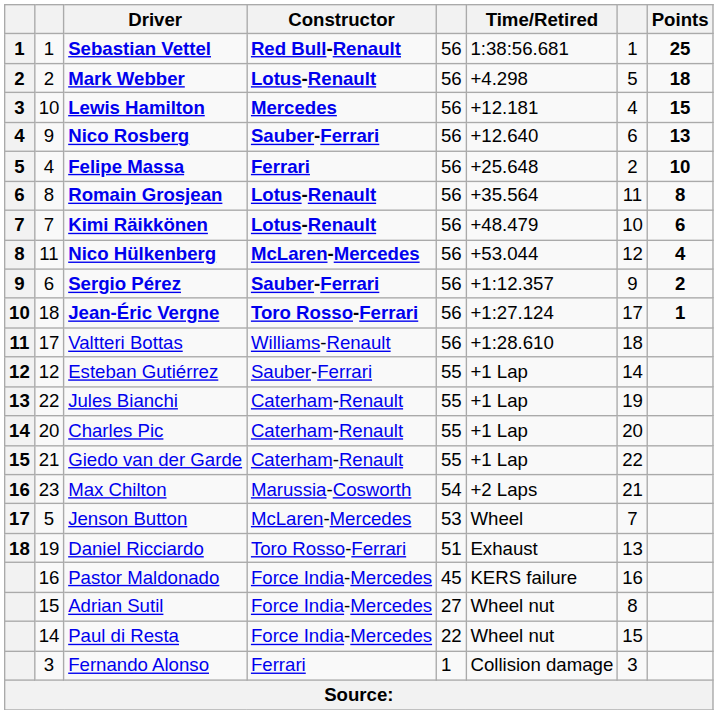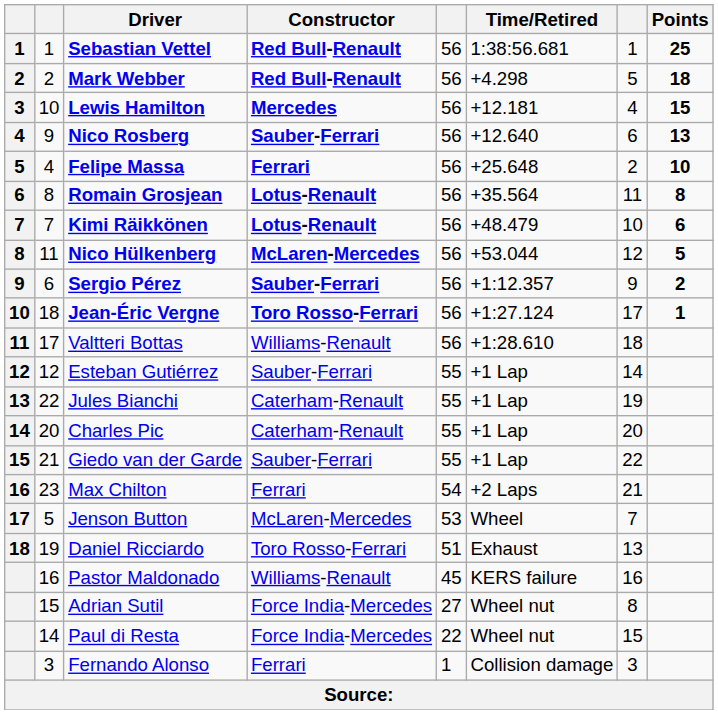 <table class="wikitable sortable" style="font-size: 85%">
 <tr>
 <th scope="col"></th>
 <th scope="col"></th>
 <th scope="col">Driver</th>
 <th scope="col">Constructor</th>
 <th scope="col" class="unsortable"></th>
 <th scope="col" class="unsortable">Time/Retired</th>
 <th scope="col"></th>
 <th scope="col">Points</th>
 </tr>
 <tr>
 <th scope="row">1</th>
 <td align="center">1</td>
 <td data-sort-value="VET"><strong> <a href='#'>Sebastian Vettel</a></strong></td>
 <td><strong><a href='#'>Red Bull</a>-<a href='#'>Renault</a></strong></td>
 <td>56</td>
 <td>1:38:56.681</td>
 <td align="center">1</td>
 <td align="center"><strong>25</strong></td>
 </tr>
 <tr>
 <th scope="row">2</th>
 <td align="center">2</td>
 <td data-sort-value="WEB"><strong> <a href='#'>Mark Webber</a></strong></td>
-<td><strong><a href='#'>Lotus</a>-<a href='#'>Renault</a></strong></td>
+<td><strong><a href='#'>Red Bull</a>-<a href='#'>Renault</a></strong></td>
 <td>56</td>
 <td>+4.298</td>
 <td align="center">5</td>
 <td align="center"><strong>18</strong></td>
 </tr>
 <tr>
 <th scope="row">3</th>
 <td align="center">10</td>
 <td data-sort-value="HAM"><strong> <a href='#'>Lewis Hamilton</a></strong></td>
 <td><strong><a href='#'>Mercedes</a></strong></td>
 <td>56</td>
 <td>+12.181</td>
 <td align="center">4</td>
 <td align="center"><strong>15</strong></td>
 </tr>
 <tr>
 <th scope="row">4</th>
 <td align="center">9</td>
 <td data-sort-value="ROS"><strong> <a href='#'>Nico Rosberg</a></strong></td>
 <td><strong><a href='#'>Sauber</a>-<a href='#'>Ferrari</a></strong></td>
 <td>56</td>
 <td>+12.640</td>
 <td align="center">6</td>
 <td align="center"><strong>13</strong></td>
 </tr>
 <tr>
 <th scope="row">5</th>
 <td align="center">4</td>
 <td data-sort-value="MAS"><strong> <a href='#'>Felipe Massa</a></strong></td>
 <td><strong><a href='#'>Ferrari</a></strong></td>
 <td>56</td>
 <td>+25.648</td>
 <td align="center">2</td>
 <td align="center"><strong>10</strong></td>
 </tr>
 <tr>
 <th scope="row">6</th>
 <td align="center">8</td>
 <td data-sort-value="GRO"><strong> <a href='#'>Romain Grosjean</a></strong></td>
 <td><strong><a href='#'>Lotus</a>-<a href='#'>Renault</a></strong></td>
 <td>56</td>
 <td>+35.564</td>
 <td align="center">11</td>
 <td align="center"><strong>8</strong></td>
 </tr>
 <tr>
 <th scope="row">7</th>
 <td align="center">7</td>
 <td data-sort-value="RAI"><strong> <a href='#'>Kimi Räikkönen</a></strong></td>
 <td><strong><a href='#'>Lotus</a>-<a href='#'>Renault</a></strong></td>
 <td>56</td>
 <td>+48.479</td>
 <td align="center">10</td>
 <td align="center"><strong>6</strong></td>
 </tr>
 <tr>
 <th scope="row">8</th>
 <td align="center">11</td>
 <td data-sort-value="HUL"><strong> <a href='#'>Nico Hülkenberg</a></strong></td>
 <td><strong><a href='#'>McLaren</a>-<a href='#'>Mercedes</a></strong></td>
 <td>56</td>
 <td>+53.044</td>
 <td align="center">12</td>
-<td align="center"><strong>4</strong></td>
+<td align="center"><strong>5</strong></td>
 </tr>
 <tr>
 <th scope="row">9</th>
 <td align="center">6</td>
 <td data-sort-value="PER"><strong> <a href='#'>Sergio Pérez</a></strong></td>
 <td><strong><a href='#'>Sauber</a>-<a href='#'>Ferrari</a></strong></td>
 <td>56</td>
 <td>+1:12.357</td>
 <td align="center">9</td>
 <td align="center"><strong>2</strong></td>
 </tr>
 <tr>
 <th scope="row">10</th>
 <td align="center">18</td>
 <td data-sort-value="VER"><strong> <a href='#'>Jean-Éric Vergne</a></strong></td>
 <td><strong><a href='#'>Toro Rosso</a>-<a href='#'>Ferrari</a></strong></td>
 <td>56</td>
 <td>+1:27.124</td>
 <td align="center">17</td>
 <td align="center"><strong>1</strong></td>
 </tr>
 <tr>
 <th scope="row">11</th>
 <td align="center">17</td>
 <td data-sort-value="BOT"> <a href='#'>Valtteri Bottas</a></td>
 <td><a href='#'>Williams</a>-<a href='#'>Renault</a></td>
 <td>56</td>
 <td>+1:28.610</td>
 <td align="center">18</td>
 <td></td>
 </tr>
 <tr>
 <th scope="row">12</th>
 <td align="center">12</td>
 <td data-sort-value="GUT"> <a href='#'>Esteban Gutiérrez</a></td>
 <td><a href='#'>Sauber</a>-<a href='#'>Ferrari</a></td>
 <td>55</td>
 <td>+1 Lap</td>
 <td align="center">14</td>
 <td></td>
 </tr>
 <tr>
 <th scope="row">13</th>
 <td align="center">22</td>
 <td data-sort-value="BIA"> <a href='#'>Jules Bianchi</a></td>
 <td><a href='#'>Caterham</a>-<a href='#'>Renault</a></td>
 <td>55</td>
 <td>+1 Lap</td>
 <td align="center">19</td>
 <td></td>
 </tr>
 <tr>
 <th scope="row">14</th>
 <td align="center">20</td>
 <td data-sort-value="PIC"> <a href='#'>Charles Pic</a></td>
 <td><a href='#'>Caterham</a>-<a href='#'>Renault</a></td>
 <td>55</td>
 <td>+1 Lap</td>
 <td align="center">20</td>
 <td></td>
 </tr>
 <tr>
 <th scope="row">15</th>
 <td align="center">21</td>
 <td data-sort-value="VDG"> <a href='#'>Giedo van der Garde</a></td>
-<td><a href='#'>Caterham</a>-<a href='#'>Renault</a></td>
+<td><a href='#'>Sauber</a>-<a href='#'>Ferrari</a></td>
 <td>55</td>
 <td>+1 Lap</td>
 <td align="center">22</td>
 <td></td>
 </tr>
 <tr>
 <th scope="row">16</th>
 <td align="center">23</td>
 <td data-sort-value="CHI"> <a href='#'>Max Chilton</a></td>
-<td><a href='#'>Marussia</a>-<a href='#'>Cosworth</a></td>
+<td><a href='#'>Ferrari</a></td>
 <td>54</td>
 <td>+2 Laps</td>
 <td align="center">21</td>
 <td></td>
 </tr>
 <tr>
 <th scope="row">17</th>
 <td align="center">5</td>
 <td data-sort-value="BUT"> <a href='#'>Jenson Button</a></td>
 <td><a href='#'>McLaren</a>-<a href='#'>Mercedes</a></td>
 <td>53</td>
 <td>Wheel</td>
 <td align="center">7</td>
 <td></td>
 </tr>
 <tr>
 <th scope="row">18</th>
 <td align="center">19</td>
 <td data-sort-value="RIC"> <a href='#'>Daniel Ricciardo</a></td>
 <td><a href='#'>Toro Rosso</a>-<a href='#'>Ferrari</a></td>
 <td>51</td>
 <td>Exhaust</td>
 <td align="center">13</td>
 <td></td>
 </tr>
 <tr>
 <th data-sort-value="19" scope="row"></th>
 <td align="center">16</td>
 <td data-sort-value="MAL"> <a href='#'>Pastor Maldonado</a></td>
-<td><a href='#'>Force India</a>-<a href='#'>Mercedes</a></td>
+<td><a href='#'>Williams</a>-<a href='#'>Renault</a></td>
 <td>45</td>
 <td>KERS failure</td>
 <td align="center">16</td>
 <td></td>
 </tr>
 <tr>
 <th data-sort-value="20" scope="row"></th>
 <td align="center">15</td>
 <td data-sort-value="SUT"> <a href='#'>Adrian Sutil</a></td>
 <td><a href='#'>Force India</a>-<a href='#'>Mercedes</a></td>
 <td>27</td>
 <td>Wheel nut</td>
 <td align="center">8</td>
 <td></td>
 </tr>
 <tr>
 <th data-sort-value="21" scope="row"></th>
 <td align="center">14</td>
 <td data-sort-value="DIR"> <a href='#'>Paul di Resta</a></td>
 <td><a href='#'>Force India</a>-<a href='#'>Mercedes</a></td>
 <td>22</td>
 <td>Wheel nut</td>
 <td align="center">15</td>
 <td></td>
 </tr>
 <tr>
 <th data-sort-value="22" scope="row"></th>
 <td align="center">3</td>
 <td data-sort-value="ALO"> <a href='#'>Fernando Alonso</a></td>
 <td><a href='#'>Ferrari</a></td>
 <td>1</td>
 <td>Collision damage</td>
 <td align="center">3</td>
 <td></td>
 </tr>
 <tr class="sortbottom">
 <th colspan="8">Source:</th>
 </tr>
 <tr>
 </tr>
 </table>
